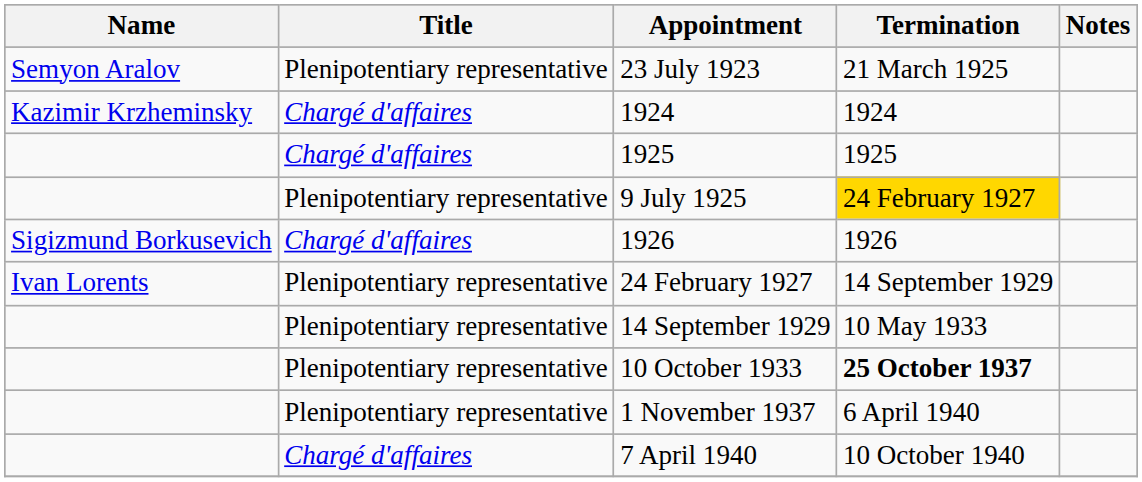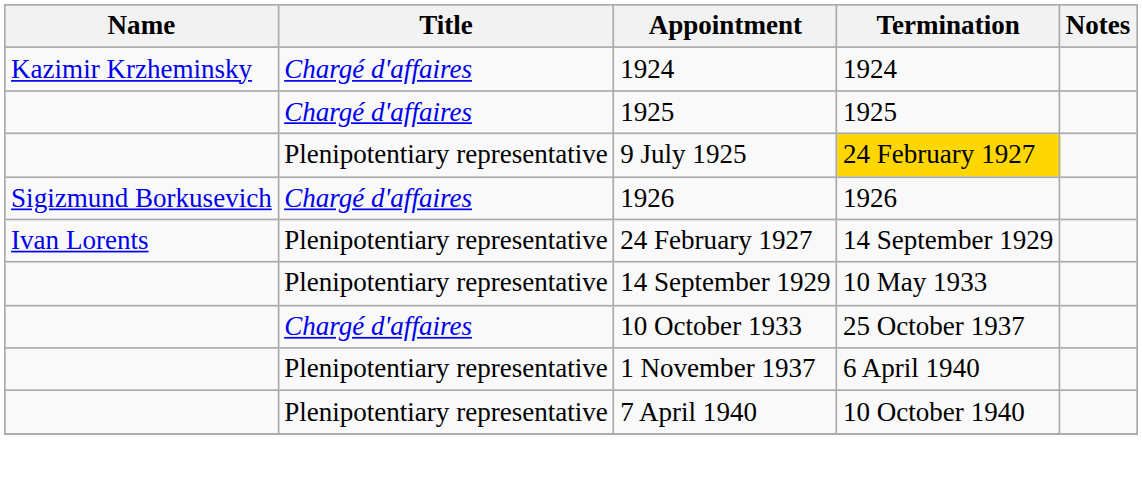 <table class="wikitable">
 <tr valign="middle">
 <th>Name</th>
 <th>Title</th>
 <th>Appointment</th>
 <th>Termination</th>
 <th>Notes</th>
-</tr>
-<tr>
-<td><a href='#'>Semyon Aralov</a></td>
-<td>Plenipotentiary representative</td>
-<td>23 July 1923</td>
-<td>21 March 1925</td>
-<td></td>
 </tr>
 <tr>
 <td><a href='#'>Kazimir Krzheminsky</a></td>
 <td><em><a href='#'>Chargé d'affaires</a></em></td>
 <td>1924</td>
 <td>1924</td>
 <td></td>
 </tr>
 <tr>
 <td></td>
 <td><em><a href='#'>Chargé d'affaires</a></em></td>
 <td>1925</td>
 <td>1925</td>
 <td></td>
 </tr>
 <tr>
 <td></td>
 <td>Plenipotentiary representative</td>
 <td>9 July 1925</td>
 <td style="background: gold;">24 February 1927</td>
 <td></td>
 </tr>
 <tr>
 <td><a href='#'>Sigizmund Borkusevich</a></td>
 <td><em><a href='#'>Chargé d'affaires</a></em></td>
 <td>1926</td>
 <td>1926</td>
 <td></td>
 </tr>
 <tr>
 <td><a href='#'>Ivan Lorents</a></td>
 <td>Plenipotentiary representative</td>
 <td>24 February 1927</td>
 <td>14 September 1929</td>
 <td></td>
 </tr>
 <tr>
 <td></td>
 <td>Plenipotentiary representative</td>
 <td>14 September 1929</td>
 <td>10 May 1933</td>
 <td></td>
 </tr>
 <tr>
 <td></td>
-<td>Plenipotentiary representative</td>
+<td><em><a href='#'>Chargé d'affaires</a></em></td>
 <td>10 October 1933</td>
-<td><strong>25 October 1937</strong></td>
+<td>25 October 1937</td>
 <td></td>
 </tr>
 <tr>
 <td></td>
 <td>Plenipotentiary representative</td>
 <td>1 November 1937</td>
 <td>6 April 1940</td>
 <td></td>
 </tr>
 <tr>
 <td></td>
-<td><em><a href='#'>Chargé d'affaires</a></em></td>
+<td>Plenipotentiary representative</td>
 <td>7 April 1940</td>
 <td>10 October 1940</td>
 <td></td>
 </tr>
 <tr>
 </tr>
 </table>
